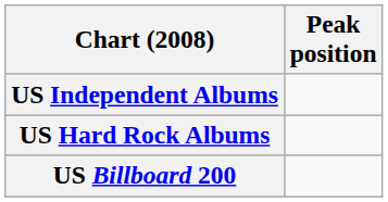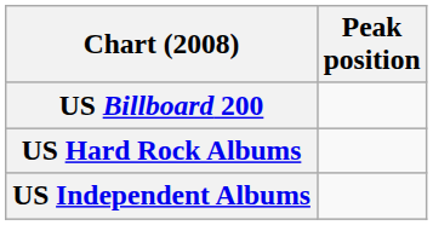 <table class="wikitable plainrowheaders">
 <tr>
 <th>Chart (2008)</th>
 <th>Peak<br>position</th>
 </tr>
 <tr>
-<th scope="row">US <a href='#'>Independent Albums</a></th>
+<th scope="row">US <a href='#'><em>Billboard</em> 200</a></th>
 <td></td>
 </tr>
 <tr>
 <th scope="row">US <a href='#'>Hard Rock Albums</a></th>
 <td></td>
 </tr>
 <tr>
-<th scope="row">US <a href='#'><em>Billboard</em> 200</a></th>
+<th scope="row">US <a href='#'>Independent Albums</a></th>
 <td></td>
 </tr>
 </table>
